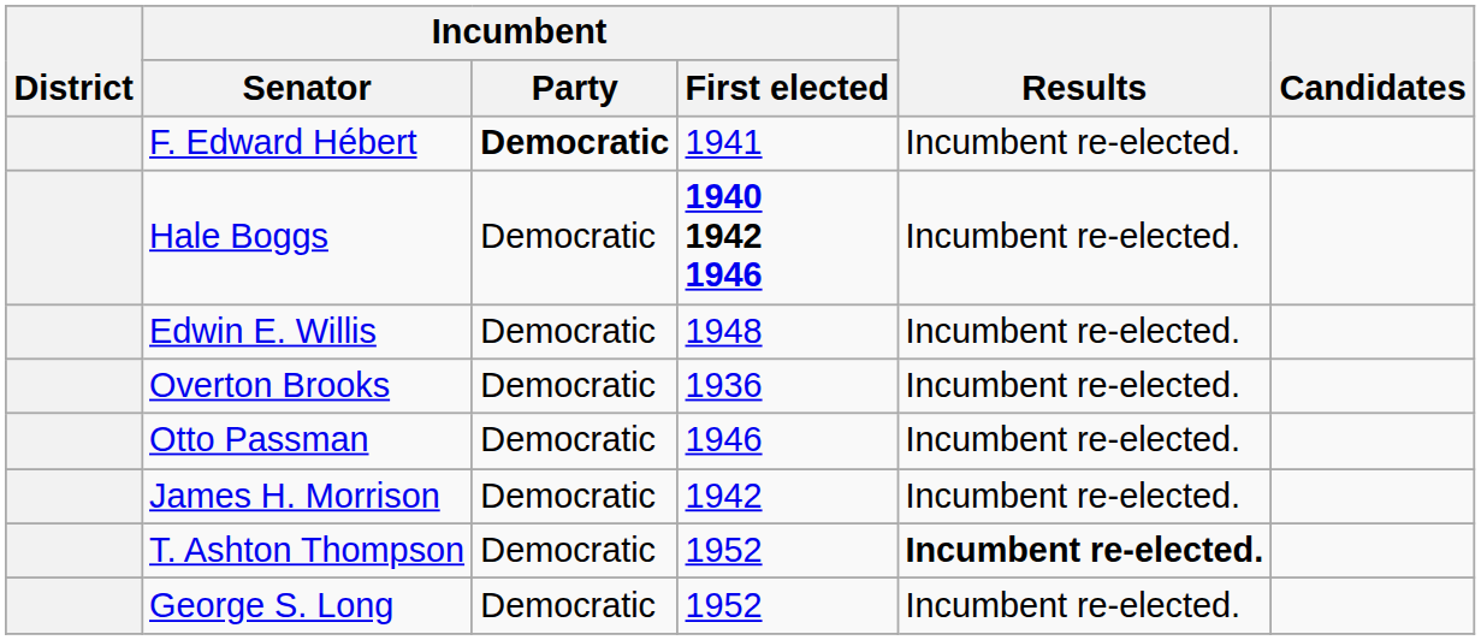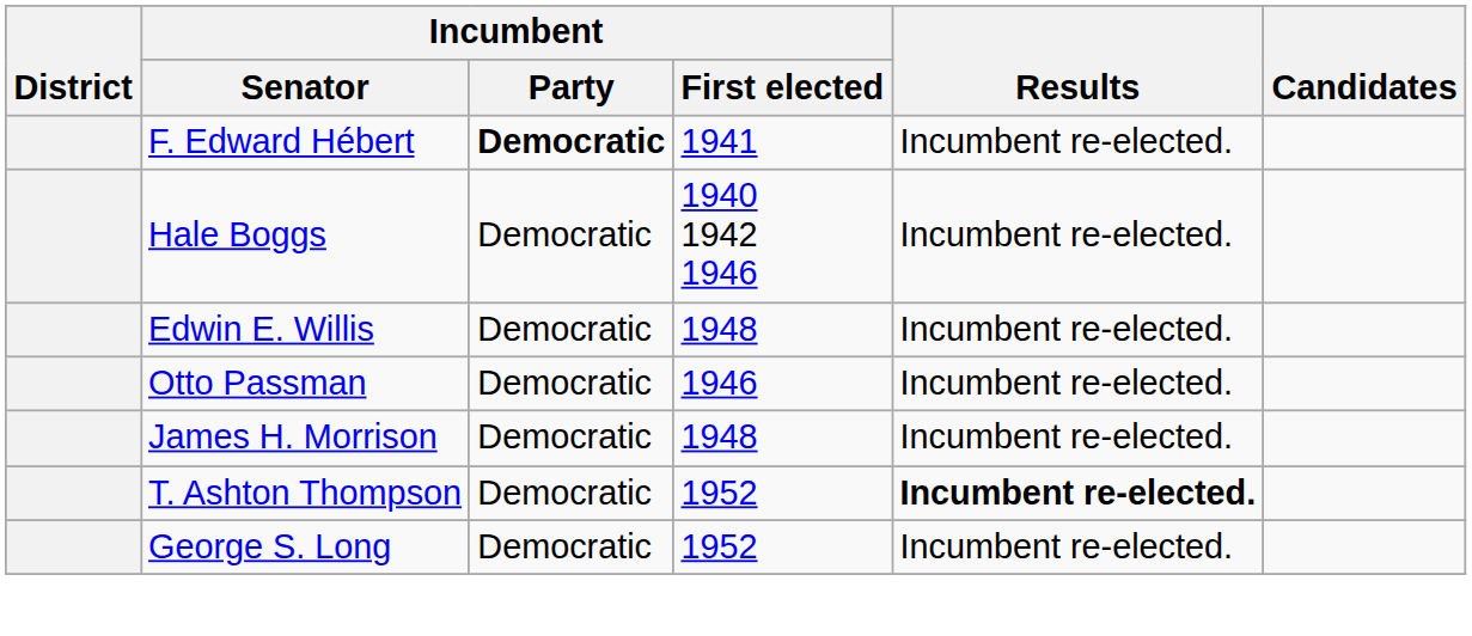 <table class=wikitable>
 <tr valign=bottom>
 <th rowspan=2>District</th>
 <th colspan=3>Incumbent</th>
 <th rowspan=2>Results</th>
 <th rowspan=2>Candidates</th>
 </tr>
 <tr>
 <th>Senator</th>
 <th>Party</th>
 <th>First elected</th>
 </tr>
 <tr>
 <th></th>
 <td><a href='#'>F. Edward Hébert</a></td>
 <td><strong>Democratic</strong></td>
 <td><a href='#'>1941</a></td>
 <td>Incumbent re-elected.</td>
 <td nowrap></td>
 </tr>
 <tr>
 <th></th>
 <td><a href='#'>Hale Boggs</a></td>
 <td>Democratic</td>
-<td><strong><a href='#'>1940</a><br>1942 <br><a href='#'>1946</a></strong></td>
+<td><a href='#'>1940</a><br>1942 <br><a href='#'>1946</a></td>
 <td>Incumbent re-elected.</td>
 <td nowrap></td>
 </tr>
 <tr>
 <th></th>
 <td><a href='#'>Edwin E. Willis</a></td>
 <td>Democratic</td>
 <td><a href='#'>1948</a></td>
-<td>Incumbent re-elected.</td>
-<td nowrap></td>
-</tr>
-<tr>
-<th></th>
-<td><a href='#'>Overton Brooks</a></td>
-<td>Democratic</td>
-<td><a href='#'>1936</a></td>
 <td>Incumbent re-elected.</td>
 <td nowrap></td>
 </tr>
 <tr>
 <th></th>
 <td><a href='#'>Otto Passman</a></td>
 <td>Democratic</td>
 <td><a href='#'>1946</a></td>
 <td>Incumbent re-elected.</td>
 <td nowrap></td>
 </tr>
 <tr>
 <th></th>
 <td><a href='#'>James H. Morrison</a></td>
 <td>Democratic</td>
-<td><a href='#'>1942</a></td>
+<td><a href='#'>1948</a></td>
 <td>Incumbent re-elected.</td>
 <td nowrap></td>
 </tr>
 <tr>
 <th></th>
 <td><a href='#'>T. Ashton Thompson</a></td>
 <td>Democratic</td>
 <td><a href='#'>1952</a></td>
 <td><strong>Incumbent re-elected.</strong></td>
 <td nowrap></td>
 </tr>
 <tr>
 <th></th>
 <td><a href='#'>George S. Long</a></td>
 <td>Democratic</td>
 <td><a href='#'>1952</a></td>
 <td>Incumbent re-elected.</td>
 <td nowrap></td>
 </tr>
 </table>
